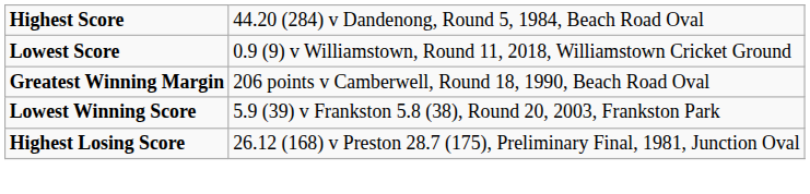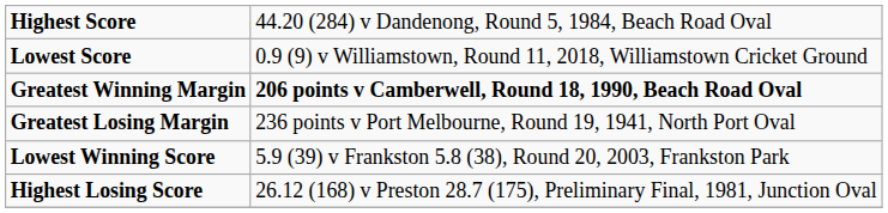 <table class="wikitable">
 <tr>
 <td><strong>Highest Score</strong></td>
 <td>44.20 (284) v Dandenong, Round 5, 1984, Beach Road Oval</td>
 </tr>
 <tr>
 <td><strong>Lowest Score</strong></td>
 <td>0.9 (9) v Williamstown, Round 11, 2018, Williamstown Cricket Ground</td>
 </tr>
 <tr>
 <td><strong>Greatest Winning Margin</strong></td>
-<td>206 points v Camberwell, Round 18, 1990, Beach Road Oval</td>
+<td><strong>206 points v Camberwell, Round 18, 1990, Beach Road Oval</strong></td>
+</tr>
+<tr>
+<td><strong>Greatest Losing Margin</strong></td>
+<td>236 points v Port Melbourne, Round 19, 1941, North Port Oval</td>
 </tr>
 <tr>
 <td><strong>Lowest Winning Score</strong></td>
 <td>5.9 (39) v Frankston 5.8 (38), Round 20, 2003, Frankston Park</td>
 </tr>
 <tr>
 <td><strong>Highest Losing Score</strong></td>
 <td>26.12 (168) v Preston 28.7 (175), Preliminary Final, 1981, Junction Oval</td>
 </tr>
 <tr>
 </tr>
 </table>
